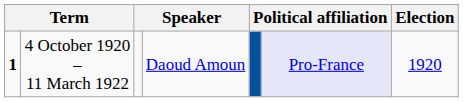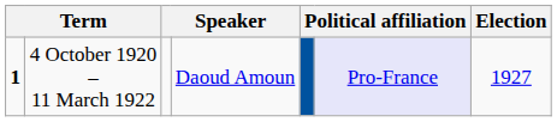 <table class="wikitable" style="text-align:center">
 <tr>
 <th colspan="2">Term</th>
 <th colspan="2">Speaker</th>
 <th colspan="2">Political affiliation</th>
 <th>Election</th>
 </tr>
 <tr>
 <td><strong>1</strong></td>
 <td>4 October 1920<br>–<br>11 March 1922</td>
 <td></td>
 <td><a href='#'>Daoud Amoun</a></td>
 <td style="background-color:#00529F; color:white;"></td>
 <td style="background: lavender;"><a href='#'>Pro-France</a></td>
-<td><a href='#'>1920</a></td>
+<td><a href='#'>1927</a></td>
 </tr>
 </table>
